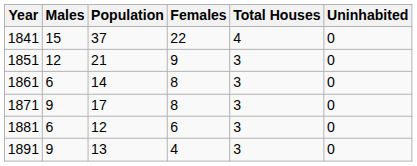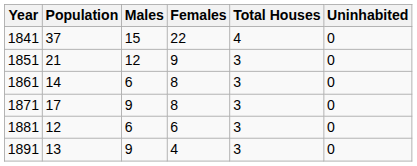 <table class="wikitable">
 <tr>
 <th>Year</th>
+<th>Population</th>
 <th>Males</th>
-<th>Population</th>
 <th>Females</th>
 <th>Total Houses</th>
 <th>Uninhabited</th>
 </tr>
 <tr>
 <td>1841</td>
+<td>37</td>
 <td>15</td>
-<td>37</td>
 <td>22</td>
 <td>4</td>
 <td>0</td>
 </tr>
 <tr>
 <td>1851</td>
+<td>21</td>
 <td>12</td>
-<td>21</td>
 <td>9</td>
 <td>3</td>
 <td>0</td>
 </tr>
 <tr>
 <td>1861</td>
+<td>14</td>
 <td>6</td>
-<td>14</td>
 <td>8</td>
 <td>3</td>
 <td>0</td>
 </tr>
 <tr>
 <td>1871</td>
+<td>17</td>
 <td>9</td>
-<td>17</td>
 <td>8</td>
 <td>3</td>
 <td>0</td>
 </tr>
 <tr>
 <td>1881</td>
+<td>12</td>
 <td>6</td>
-<td>12</td>
 <td>6</td>
 <td>3</td>
 <td>0</td>
 </tr>
 <tr>
 <td>1891</td>
+<td>13</td>
 <td>9</td>
-<td>13</td>
 <td>4</td>
 <td>3</td>
 <td>0</td>
 </tr>
 </table>
